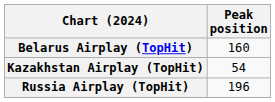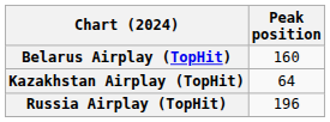 <table class="wikitable sortable plainrowheaders" style="text-align:center">
 <tr>
 <th scope="col">Chart (2024)</th>
 <th scope="col">Peak<br>position</th>
 </tr>
 <tr>
 <th scope="row">Belarus Airplay (<a href='#'>TopHit</a>)</th>
 <td>160</td>
 </tr>
 <tr>
 <th scope="row">Kazakhstan Airplay (TopHit)</th>
-<td>54</td>
+<td>64</td>
 </tr>
 <tr>
 <th scope="row">Russia Airplay (TopHit)</th>
 <td>196</td>
 </tr>
 <tr>
 </tr>
 </table>
